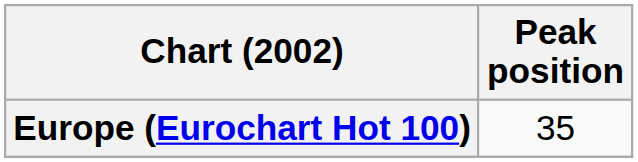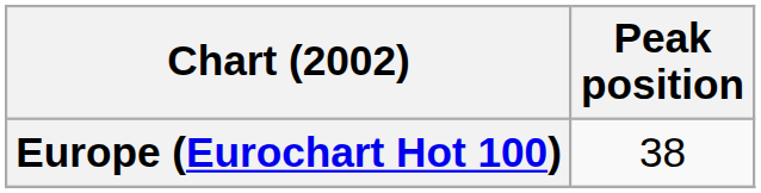 <table class="wikitable sortable plainrowheaders" style="text-align:center">
 <tr>
 <th>Chart (2002)</th>
 <th>Peak<br>position</th>
 </tr>
 <tr>
 <th scope="row">Europe (<a href='#'>Eurochart Hot 100</a>)</th>
-<td>35</td>
+<td>38</td>
 </tr>
 <tr>
 </tr>
 <tr>
 </tr>
 <tr>
 </tr>
 </table>
